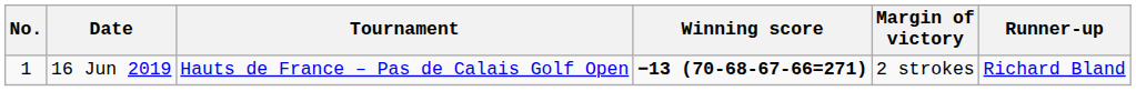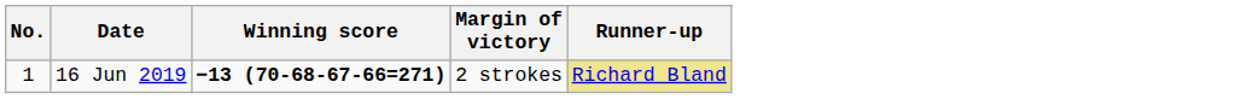 <table class="wikitable" style="font-size:95%;">
 <tr>
 <th>No.</th>
 <th>Date</th>
-<th>Tournament</th>
 <th>Winning score</th>
 <th>Margin of<br>victory</th>
 <th>Runner-up</th>
 </tr>
 <tr>
 <td align=center>1</td>
 <td align=right>16 Jun <a href='#'>2019</a></td>
-<td><a href='#'>Hauts de France – Pas de Calais Golf Open</a></td>
 <td><strong>−13 (70-68-67-66=271)</strong></td>
 <td>2 strokes</td>
-<td> <a href='#'>Richard Bland</a></td>
+<td style="background: khaki;"> <a href='#'>Richard Bland</a></td>
 </tr>
 </table>
